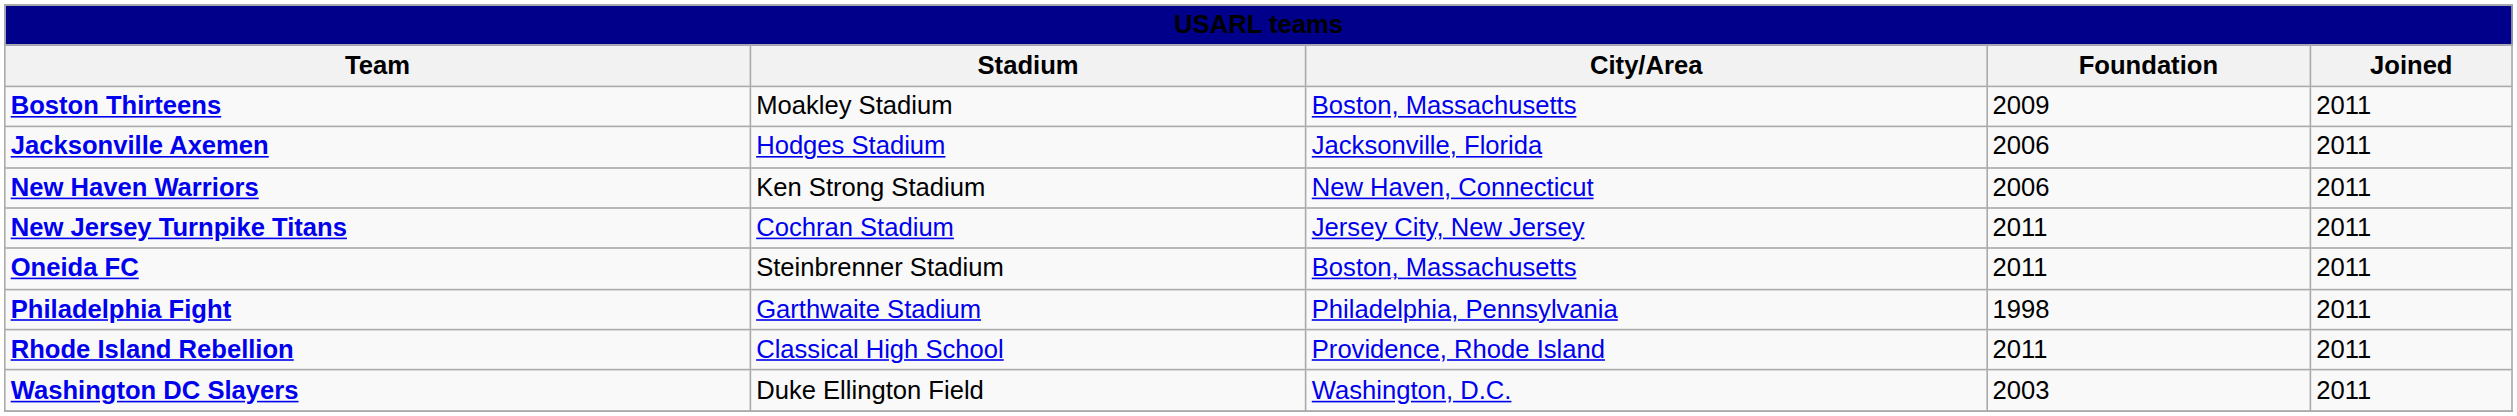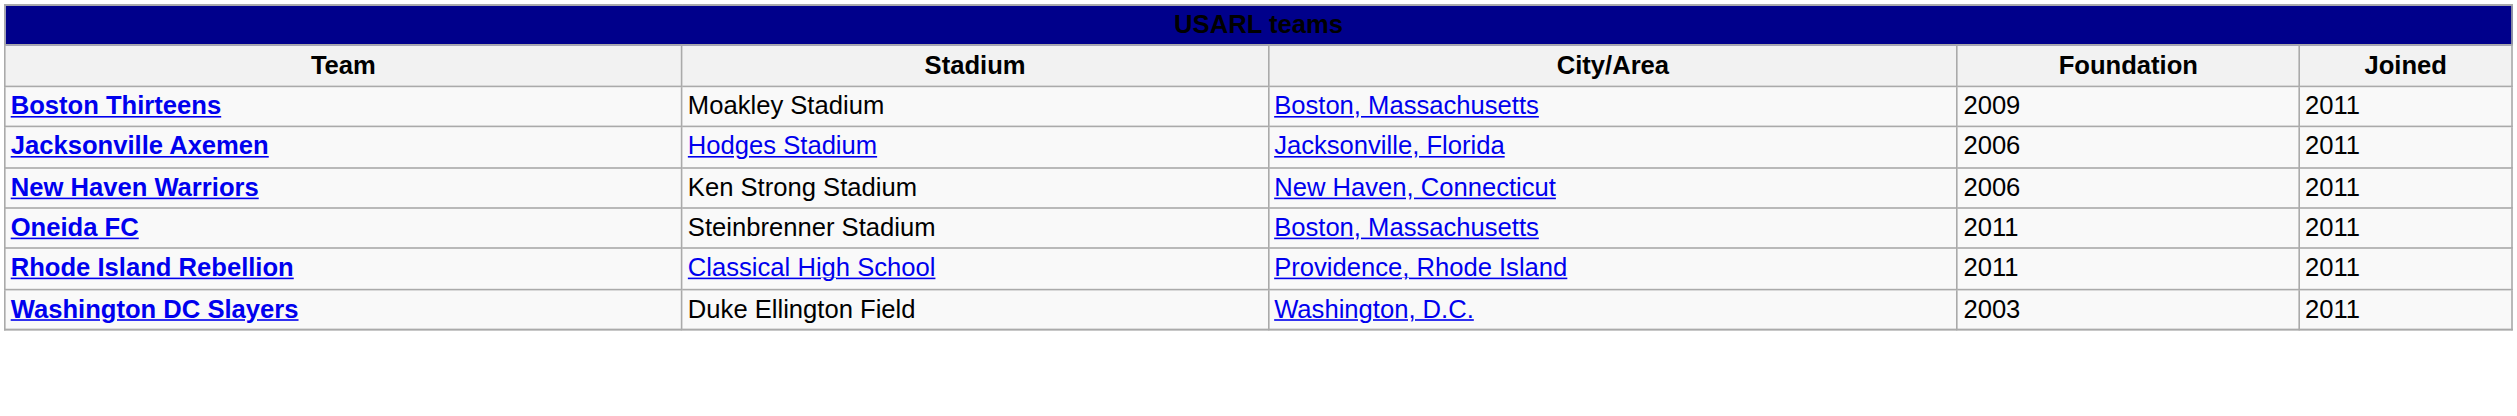 <table class="wikitable" style="width: 99%">
 <tr>
 </tr>
 <tr>
 <td bgcolor=darkblue align="center" colspan="5"><strong><span>USARL teams</span></strong></td>
 </tr>
 <tr>
 <th>Team</th>
 <th>Stadium</th>
 <th>City/Area</th>
 <th>Foundation</th>
 <th>Joined</th>
 </tr>
 <tr>
 <td><strong><a href='#'>Boston Thirteens</a></strong></td>
 <td>Moakley Stadium</td>
 <td><a href='#'>Boston, Massachusetts</a></td>
 <td>2009</td>
 <td>2011</td>
 </tr>
 <tr>
 <td><strong><a href='#'>Jacksonville Axemen</a></strong></td>
 <td><a href='#'>Hodges Stadium</a></td>
 <td><a href='#'>Jacksonville, Florida</a></td>
 <td>2006</td>
 <td>2011</td>
 </tr>
 <tr>
 <td><strong><a href='#'>New Haven Warriors</a></strong></td>
 <td>Ken Strong Stadium</td>
 <td><a href='#'>New Haven, Connecticut</a></td>
 <td>2006</td>
 <td>2011</td>
 </tr>
 <tr>
-<td><strong><a href='#'>New Jersey Turnpike Titans</a></strong></td>
-<td><a href='#'>Cochran Stadium</a></td>
-<td><a href='#'>Jersey City, New Jersey</a></td>
-<td>2011</td>
-<td>2011</td>
-</tr>
-<tr>
 <td><strong><a href='#'>Oneida FC</a></strong></td>
 <td>Steinbrenner Stadium</td>
 <td><a href='#'>Boston, Massachusetts</a></td>
 <td>2011</td>
-<td>2011</td>
-</tr>
-<tr>
-<td><strong><a href='#'>Philadelphia Fight</a></strong></td>
-<td><a href='#'>Garthwaite Stadium</a></td>
-<td><a href='#'>Philadelphia, Pennsylvania</a></td>
-<td>1998</td>
 <td>2011</td>
 </tr>
 <tr>
 <td><strong><a href='#'>Rhode Island Rebellion</a></strong></td>
 <td><a href='#'>Classical High School</a></td>
 <td><a href='#'>Providence, Rhode Island</a></td>
 <td>2011</td>
 <td>2011</td>
 </tr>
 <tr>
 <td><strong><a href='#'>Washington DC Slayers</a></strong></td>
 <td>Duke Ellington Field</td>
 <td><a href='#'>Washington, D.C.</a></td>
 <td>2003</td>
 <td>2011</td>
 </tr>
 <tr>
 </tr>
 </table>
